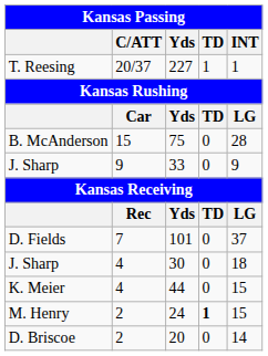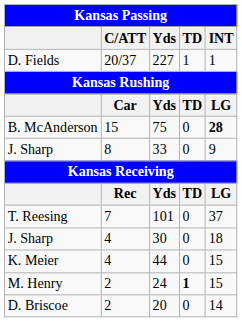 <table class="wikitable">
 <tr>
 <th colspan="5" style="background:#00f; color:#fff;">Kansas Passing</th>
 </tr>
 <tr>
 <th></th>
 <th>C/ATT</th>
 <th>Yds</th>
 <th>TD</th>
 <th>INT</th>
 </tr>
 <tr>
-<td>T. Reesing</td>
+<td>D. Fields</td>
 <td>20/37</td>
 <td>227</td>
 <td>1</td>
 <td>1</td>
 </tr>
 <tr>
 <th colspan="5" style="background:#00f; color:#fff;">Kansas Rushing</th>
 </tr>
 <tr>
 <th></th>
 <th>Car</th>
 <th>Yds</th>
 <th>TD</th>
 <th>LG</th>
 </tr>
 <tr>
 <td>B. McAnderson</td>
 <td>15</td>
 <td>75</td>
 <td>0</td>
-<td>28</td>
+<td><strong>28</strong></td>
 </tr>
 <tr>
 <td>J. Sharp</td>
-<td>9</td>
+<td>8</td>
 <td>33</td>
 <td>0</td>
 <td>9</td>
 </tr>
 <tr>
 <th colspan="5" style="background:#00f; color:#fff;">Kansas Receiving</th>
 </tr>
 <tr>
 <th></th>
 <th>Rec</th>
 <th>Yds</th>
 <th>TD</th>
 <th>LG</th>
 </tr>
 <tr>
-<td>D. Fields</td>
+<td>T. Reesing</td>
 <td>7</td>
 <td>101</td>
 <td>0</td>
 <td>37</td>
 </tr>
 <tr>
 <td>J. Sharp</td>
 <td>4</td>
 <td>30</td>
 <td>0</td>
 <td>18</td>
 </tr>
 <tr>
 <td>K. Meier</td>
 <td>4</td>
 <td>44</td>
 <td>0</td>
 <td>15</td>
 </tr>
 <tr>
 <td>M. Henry</td>
 <td>2</td>
 <td>24</td>
 <td><strong>1</strong></td>
 <td>15</td>
 </tr>
 <tr>
 <td>D. Briscoe</td>
 <td>2</td>
 <td>20</td>
 <td>0</td>
 <td>14</td>
 </tr>
 </table>
